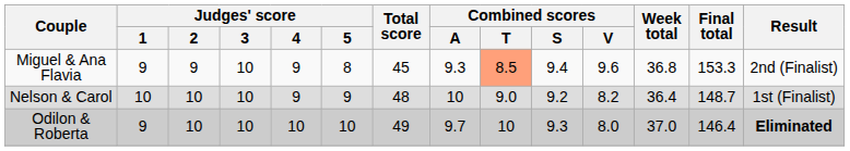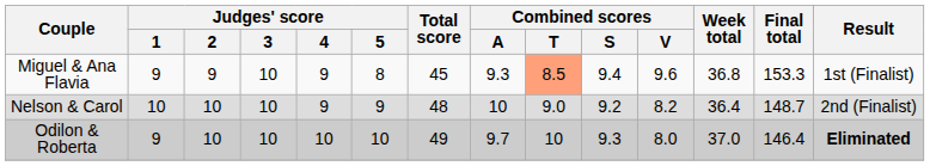 <table class="wikitable" style="font-size:100%; line-height:16px; text-align:center" width="100%">
 <tr>
 <th rowspan=2 width="11.00%">Couple</th>
 <th colspan=5 width="25.00%">Judges' score</th>
 <th rowspan=2 width="05.00%">Total<br>score</th>
 <th colspan=4 width="20.00%">Combined scores</th>
 <th rowspan=2 width="05.00%">Week<br>total</th>
 <th rowspan=2 width="05.00%">Final<br>total</th>
 <th rowspan=2 width="09.00%">Result</th>
 </tr>
 <tr>
 <th width="05.00%">1</th>
 <th width="05.00%">2</th>
 <th width="05.00%">3</th>
 <th width="05.00%">4</th>
 <th width="05.00%">5</th>
 <th width="05.00%">A</th>
 <th width="05.00%">T</th>
 <th width="05.00%">S</th>
 <th width="05.00%">V</th>
 </tr>
 <tr>
 <td>Miguel & Ana Flavia</td>
 <td>9</td>
 <td>9</td>
 <td>10</td>
 <td>9</td>
 <td>8</td>
 <td>45</td>
 <td>9.3</td>
 <td style="background: lightsalmon;">8.5</td>
 <td>9.4</td>
 <td>9.6</td>
 <td>36.8</td>
 <td>153.3</td>
-<td>2nd (Finalist)</td>
+<td>1st (Finalist)</td>
 </tr>
 <tr bgcolor="DDDDDD">
 <td>Nelson & Carol</td>
 <td>10</td>
 <td>10</td>
 <td>10</td>
 <td>9</td>
 <td>9</td>
 <td>48</td>
 <td>10</td>
 <td>9.0</td>
 <td>9.2</td>
 <td>8.2</td>
 <td>36.4</td>
 <td>148.7</td>
-<td>1st (Finalist)</td>
+<td>2nd (Finalist)</td>
 </tr>
 <tr bgcolor="CCCCCC">
 <td>Odilon & Roberta</td>
 <td>9</td>
 <td>10</td>
 <td>10</td>
 <td>10</td>
 <td>10</td>
 <td>49</td>
 <td>9.7</td>
 <td>10</td>
 <td>9.3</td>
 <td>8.0</td>
 <td>37.0</td>
 <td>146.4</td>
 <td><strong>Eliminated</strong></td>
 </tr>
 <tr>
 </tr>
 </table>
